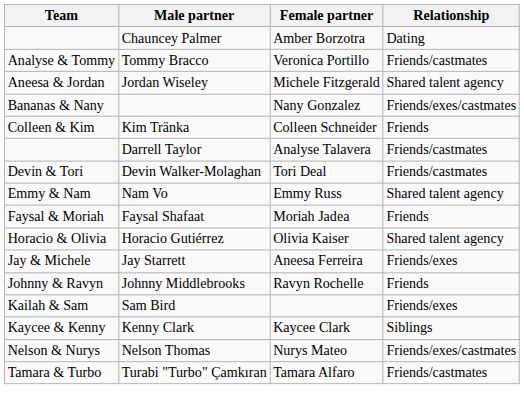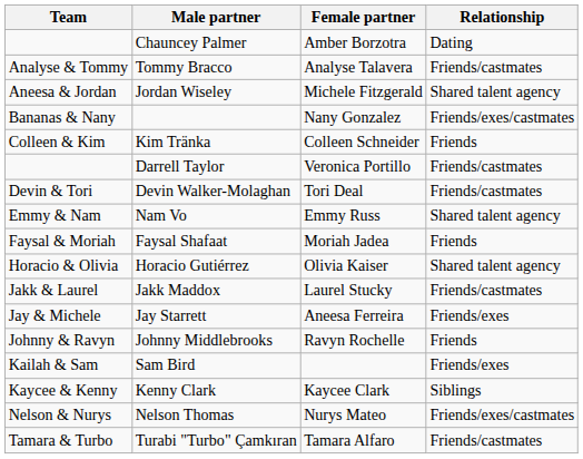 <table class="wikitable sortable">
 <tr>
 <th>Team</th>
 <th>Male partner</th>
 <th>Female partner</th>
 <th>Relationship</th>
 </tr>
 <tr>
 <td></td>
 <td>Chauncey Palmer</td>
 <td>Amber Borzotra</td>
 <td>Dating</td>
 </tr>
 <tr>
 <td>Analyse & Tommy</td>
 <td>Tommy Bracco</td>
-<td>Veronica Portillo</td>
+<td>Analyse Talavera</td>
 <td>Friends/castmates</td>
 </tr>
 <tr>
 <td>Aneesa & Jordan</td>
 <td>Jordan Wiseley</td>
 <td>Michele Fitzgerald</td>
 <td nowrap>Shared talent agency</td>
 </tr>
 <tr>
 <td>Bananas & Nany</td>
 <td></td>
 <td>Nany Gonzalez</td>
 <td>Friends/exes/castmates</td>
 </tr>
 <tr>
 <td>Colleen & Kim</td>
 <td>Kim Tränka</td>
 <td>Colleen Schneider</td>
 <td>Friends</td>
 </tr>
 <tr>
 <td></td>
 <td>Darrell Taylor</td>
-<td>Analyse Talavera</td>
+<td>Veronica Portillo</td>
 <td>Friends/castmates</td>
 </tr>
 <tr>
 <td>Devin & Tori</td>
 <td>Devin Walker-Molaghan</td>
 <td>Tori Deal</td>
 <td>Friends/castmates</td>
 </tr>
 <tr>
 <td>Emmy & Nam</td>
 <td>Nam Vo</td>
 <td>Emmy Russ</td>
 <td nowrap>Shared talent agency</td>
 </tr>
 <tr>
 <td>Faysal & Moriah</td>
 <td>Faysal Shafaat</td>
 <td>Moriah Jadea</td>
 <td>Friends</td>
 </tr>
 <tr>
 <td>Horacio & Olivia</td>
 <td>Horacio Gutiérrez</td>
 <td>Olivia Kaiser</td>
 <td nowrap>Shared talent agency</td>
+</tr>
+<tr>
+<td>Jakk & Laurel</td>
+<td>Jakk Maddox</td>
+<td>Laurel Stucky</td>
+<td>Friends/castmates</td>
 </tr>
 <tr>
 <td>Jay & Michele</td>
 <td>Jay Starrett</td>
 <td>Aneesa Ferreira</td>
 <td>Friends/exes</td>
 </tr>
 <tr>
 <td>Johnny & Ravyn</td>
 <td>Johnny Middlebrooks</td>
 <td>Ravyn Rochelle</td>
 <td>Friends</td>
 </tr>
 <tr>
 <td>Kailah & Sam</td>
 <td>Sam Bird</td>
 <td></td>
 <td>Friends/exes</td>
 </tr>
 <tr>
 <td>Kaycee & Kenny</td>
 <td>Kenny Clark</td>
 <td>Kaycee Clark</td>
 <td>Siblings</td>
 </tr>
 <tr>
 <td>Nelson & Nurys</td>
 <td>Nelson Thomas</td>
 <td>Nurys Mateo</td>
 <td>Friends/exes/castmates</td>
 </tr>
 <tr>
 <td>Tamara & Turbo</td>
 <td>Turabi "Turbo" Çamkıran</td>
 <td>Tamara Alfaro</td>
 <td>Friends/castmates</td>
 </tr>
 </table>
